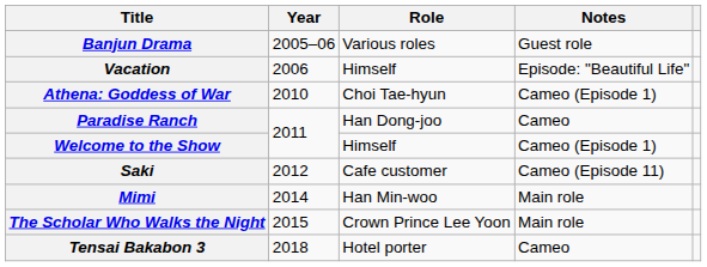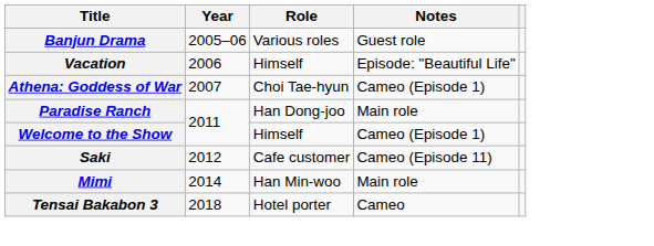 <table class="wikitable plainrowheaders sortable">
 <tr>
 <th scope="col">Title</th>
 <th scope="col">Year</th>
 <th scope="col">Role</th>
 <th scope="col" class="unsortable">Notes</th>
 <th scope="col" class="unsortable"></th>
 </tr>
 <tr>
 <th scope="row"><em><a href='#'>Banjun Drama</a></em></th>
 <td>2005–06</td>
 <td>Various roles</td>
 <td>Guest role</td>
 <td></td>
 </tr>
 <tr>
 <th scope="row"><em>Vacation</em></th>
 <td>2006</td>
 <td>Himself</td>
 <td>Episode: "Beautiful Life"</td>
 <td></td>
 </tr>
 <tr>
 <th scope="row"><em><a href='#'>Athena: Goddess of War</a></em></th>
-<td>2010</td>
+<td>2007</td>
 <td>Choi Tae-hyun</td>
 <td>Cameo (Episode 1)</td>
 <td></td>
 </tr>
 <tr>
 <th scope="row"><em><a href='#'>Paradise Ranch</a></em></th>
 <td rowspan="2">2011</td>
 <td>Han Dong-joo</td>
-<td>Cameo</td>
+<td>Main role</td>
 <td></td>
 </tr>
 <tr>
 <th scope="row"><em><a href='#'>Welcome to the Show</a></em></th>
 <td>Himself</td>
 <td>Cameo (Episode 1)</td>
 <td></td>
 </tr>
 <tr>
 <th scope="row"><em>Saki</em></th>
 <td>2012</td>
 <td>Cafe customer</td>
 <td>Cameo (Episode 11)</td>
 <td></td>
 </tr>
 <tr>
 <th scope="row"><em><a href='#'>Mimi</a></em></th>
 <td>2014</td>
 <td>Han Min-woo</td>
 <td>Main role</td>
 <td></td>
 </tr>
 <tr>
-<th scope="row"><em><a href='#'>The Scholar Who Walks the Night</a></em></th>
-<td>2015</td>
-<td>Crown Prince Lee Yoon</td>
-<td>Main role</td>
-<td></td>
-</tr>
-<tr>
 <th scope="row"><em>Tensai Bakabon 3</em></th>
 <td>2018</td>
 <td>Hotel porter</td>
 <td>Cameo</td>
 <td></td>
 </tr>
 </table>
